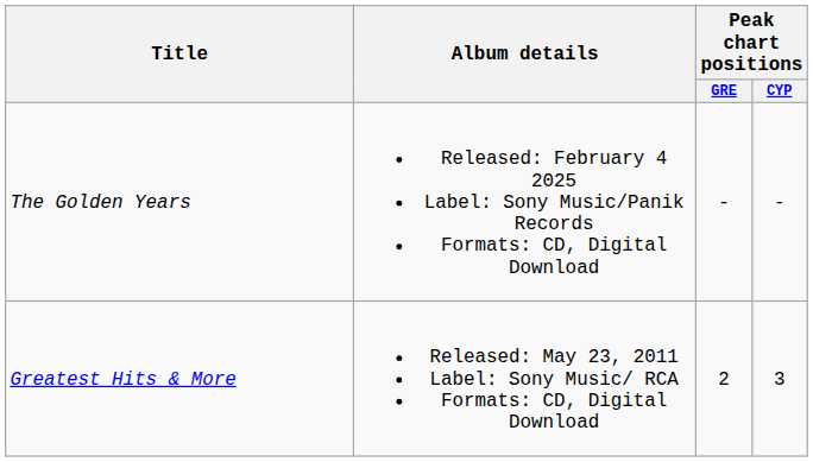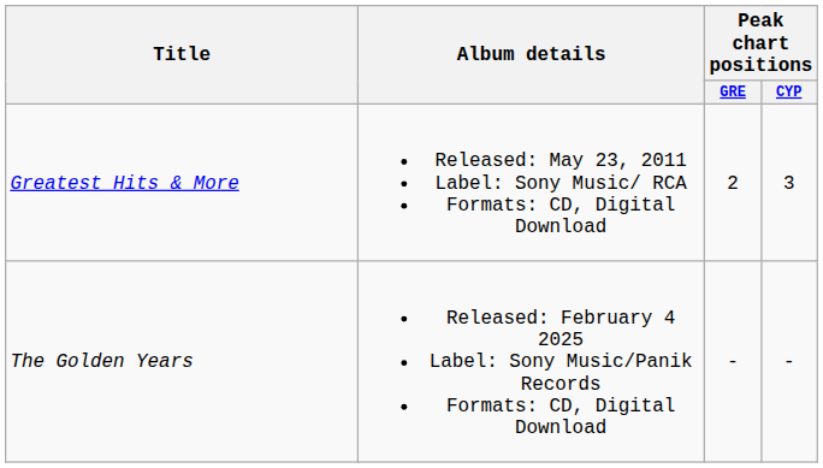 <table class="wikitable" style="text-align:center;">
 <tr>
 <th scope="col" rowspan="2" style="width:18em;">Title</th>
 <th rowspan="2" style="width:230px;">Album details</th>
 <th colspan="2">Peak chart positions</th>
 </tr>
 <tr>
 <th style="width:3em;font-size:75%"><a href='#'>GRE</a></th>
 <th style="width:3em;font-size:75%"><a href='#'>CYP</a></th>
 </tr>
 <tr>
+<td align="left"><em><a href='#'>Greatest Hits & More</a></em></td>
+<td><br><ul><li>Released: May 23, 2011</li><li>Label: Sony Music/ RCA</li><li>Formats: CD, Digital Download</li></ul></td>
+<td style="text-align:center;">2</td>
+<td style="text-align:center;">3</td>
+</tr>
+<tr>
 <td align="left"><em>The Golden Years</em></td>
 <td><br><ul><li>Released: February 4 2025</li><li>Label: Sony Music/Panik Records</li><li>Formats: CD, Digital Download</li></ul></td>
 <td style="text-align:center;">-</td>
 <td style="text-align:center;">-</td>
 </tr>
-<tr>
-<td align="left"><em><a href='#'>Greatest Hits & More</a></em></td>
-<td><br><ul><li>Released: May 23, 2011</li><li>Label: Sony Music/ RCA</li><li>Formats: CD, Digital Download</li></ul></td>
-<td style="text-align:center;">2</td>
-<td style="text-align:center;">3</td>
-</tr>
 </table>
